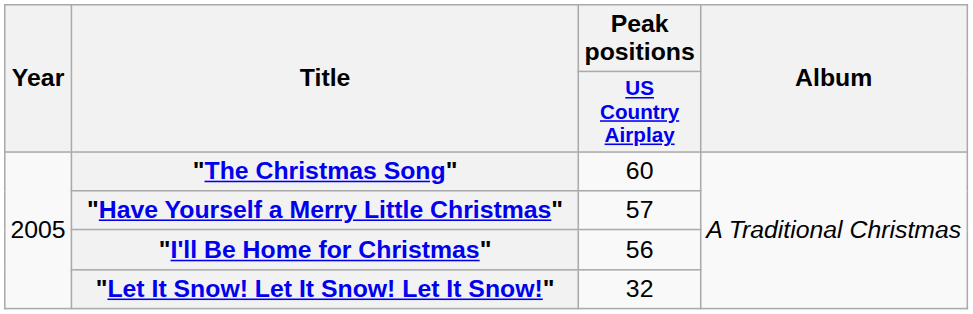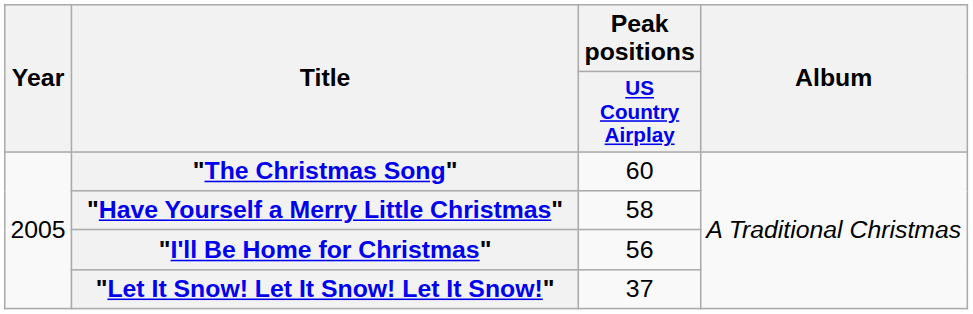 <table class="wikitable plainrowheaders" style="text-align:center;">
 <tr>
 <th scope="col" rowspan="2">Year</th>
 <th scope="col" rowspan="2" style="width:20em;">Title</th>
 <th scope="col">Peak positions</th>
 <th scope="col" rowspan="2">Album</th>
 </tr>
 <tr style="font-size:smaller;">
 <th scope="col" width="45"><a href='#'>US Country Airplay</a><br></th>
 </tr>
 <tr>
 <td rowspan="4">2005</td>
 <th scope="row">"<a href='#'>The Christmas Song</a>"</th>
 <td>60</td>
 <td align="left" rowspan="4"><em>A Traditional Christmas</em></td>
 </tr>
 <tr>
 <th scope="row">"<a href='#'>Have Yourself a Merry Little Christmas</a>"</th>
-<td>57</td>
+<td>58</td>
 </tr>
 <tr>
 <th scope="row">"<a href='#'>I'll Be Home for Christmas</a>"</th>
 <td>56</td>
 </tr>
 <tr>
 <th scope="row">"<a href='#'>Let It Snow! Let It Snow! Let It Snow!</a>"</th>
-<td>32</td>
+<td>37</td>
 </tr>
 </table>
